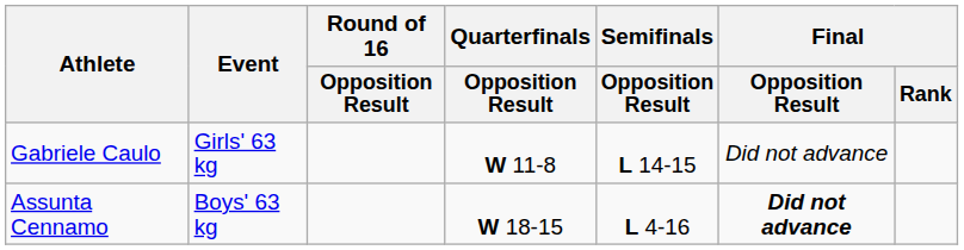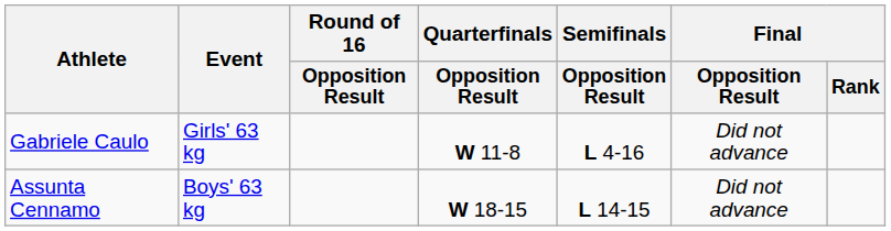 <table class="wikitable" style="text-align:center;font-size:90%">
 <tr>
 <th rowspan=2>Athlete</th>
 <th rowspan=2>Event</th>
 <th>Round of 16</th>
 <th>Quarterfinals</th>
 <th>Semifinals</th>
 <th colspan=2>Final</th>
 </tr>
 <tr style="font-size:95%">
 <th>Opposition<br>Result</th>
 <th>Opposition<br>Result</th>
 <th>Opposition<br>Result</th>
 <th>Opposition<br>Result</th>
 <th>Rank</th>
 </tr>
 <tr>
 <td align=left><a href='#'>Gabriele Caulo</a></td>
 <td align=left><a href='#'>Girls' 63 kg</a></td>
 <td></td>
 <td><br> <strong>W</strong> 11-8</td>
-<td><br> <strong>L</strong> 14-15</td>
+<td><br> <strong>L</strong> 4-16</td>
 <td><em>Did not advance</em></td>
 <td></td>
 </tr>
 <tr>
 <td align=left><a href='#'>Assunta Cennamo</a></td>
 <td align=left><a href='#'>Boys' 63 kg</a></td>
 <td></td>
 <td><br> <strong>W</strong> 18-15</td>
-<td><br> <strong>L</strong> 4-16</td>
-<td><strong><em>Did not advance</em></strong></td>
+<td><br> <strong>L</strong> 14-15</td>
+<td><em>Did not advance</em></td>
 <td></td>
 </tr>
 </table>
